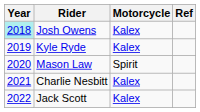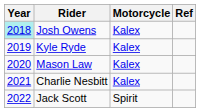 <table class="wikitable" style="font-size: 85%">
 <tr>
 <th>Year</th>
 <th>Rider</th>
 <th>Motorcycle</th>
 <th>Ref</th>
 </tr>
 <tr>
 <td style="background: paleturquoise;"><a href='#'>2018</a></td>
 <td><a href='#'>Josh Owens</a></td>
 <td><a href='#'>Kalex</a></td>
 <td></td>
 </tr>
 <tr>
 <td><a href='#'>2019</a></td>
 <td><a href='#'>Kyle Ryde</a></td>
 <td><a href='#'>Kalex</a></td>
 <td></td>
 </tr>
 <tr>
 <td><a href='#'>2020</a></td>
 <td><a href='#'>Mason Law</a></td>
-<td>Spirit</td>
+<td><a href='#'>Kalex</a></td>
 <td></td>
 </tr>
 <tr>
 <td><a href='#'>2021</a></td>
 <td>Charlie Nesbitt</td>
 <td><a href='#'>Kalex</a></td>
 <td></td>
 </tr>
 <tr>
 <td><a href='#'>2022</a></td>
 <td>Jack Scott</td>
-<td><a href='#'>Kalex</a></td>
+<td>Spirit</td>
 <td></td>
 </tr>
 </table>
